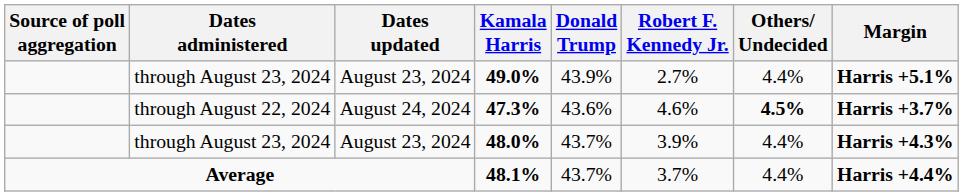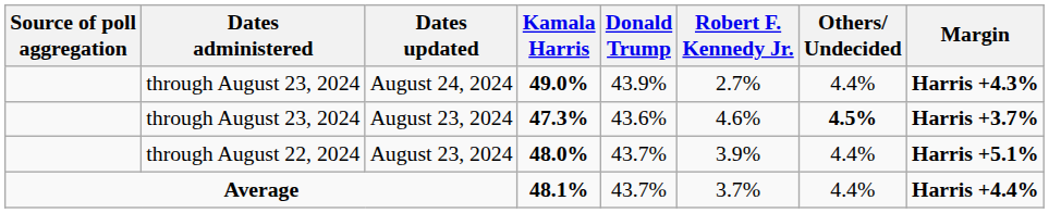 <table class="wikitable sortable mw-datatable" style="text-align:center;font-size:90%;line-height:17px">
 <tr>
 <th>Source of poll<br>aggregation</th>
 <th>Dates<br>administered</th>
 <th>Dates<br>updated</th>
 <th class="unsortable"><a href='#'>Kamala <br>Harris</a><br><small></small></th>
 <th class="unsortable"><a href='#'>Donald<br>Trump</a><br><small></small></th>
 <th class="unsortable"><a href='#'>Robert F.<br>Kennedy Jr.</a><br><small></small></th>
 <th class="unsortable">Others/<br>Undecided<br></th>
 <th>Margin</th>
 </tr>
 <tr>
 <td></td>
 <td>through August 23, 2024</td>
-<td>August 23, 2024</td>
+<td>August 24, 2024</td>
 <td><strong>49.0%</strong></td>
 <td>43.9%</td>
 <td>2.7%</td>
 <td>4.4%</td>
-<td><strong>Harris +5.1%</strong></td>
+<td><strong>Harris +4.3%</strong></td>
 </tr>
 <tr>
 <td></td>
-<td>through August 22, 2024</td>
-<td>August 24, 2024</td>
+<td>through August 23, 2024</td>
+<td>August 23, 2024</td>
 <td><strong>47.3%</strong></td>
 <td>43.6%</td>
 <td>4.6%</td>
 <td><strong>4.5%</strong></td>
 <td><strong>Harris +3.7%</strong></td>
 </tr>
 <tr>
 <td></td>
-<td>through August 23, 2024</td>
+<td>through August 22, 2024</td>
 <td>August 23, 2024</td>
 <td><strong>48.0%</strong></td>
 <td>43.7%</td>
 <td>3.9%</td>
 <td>4.4%</td>
-<td><strong>Harris +4.3%</strong></td>
+<td><strong>Harris +5.1%</strong></td>
 </tr>
 <tr>
 <td colspan="3"><strong>Average</strong></td>
 <td><strong>48.1%</strong></td>
 <td>43.7%</td>
 <td>3.7%</td>
 <td>4.4%</td>
 <td><strong>Harris +4.4%</strong></td>
 </tr>
 </table>
